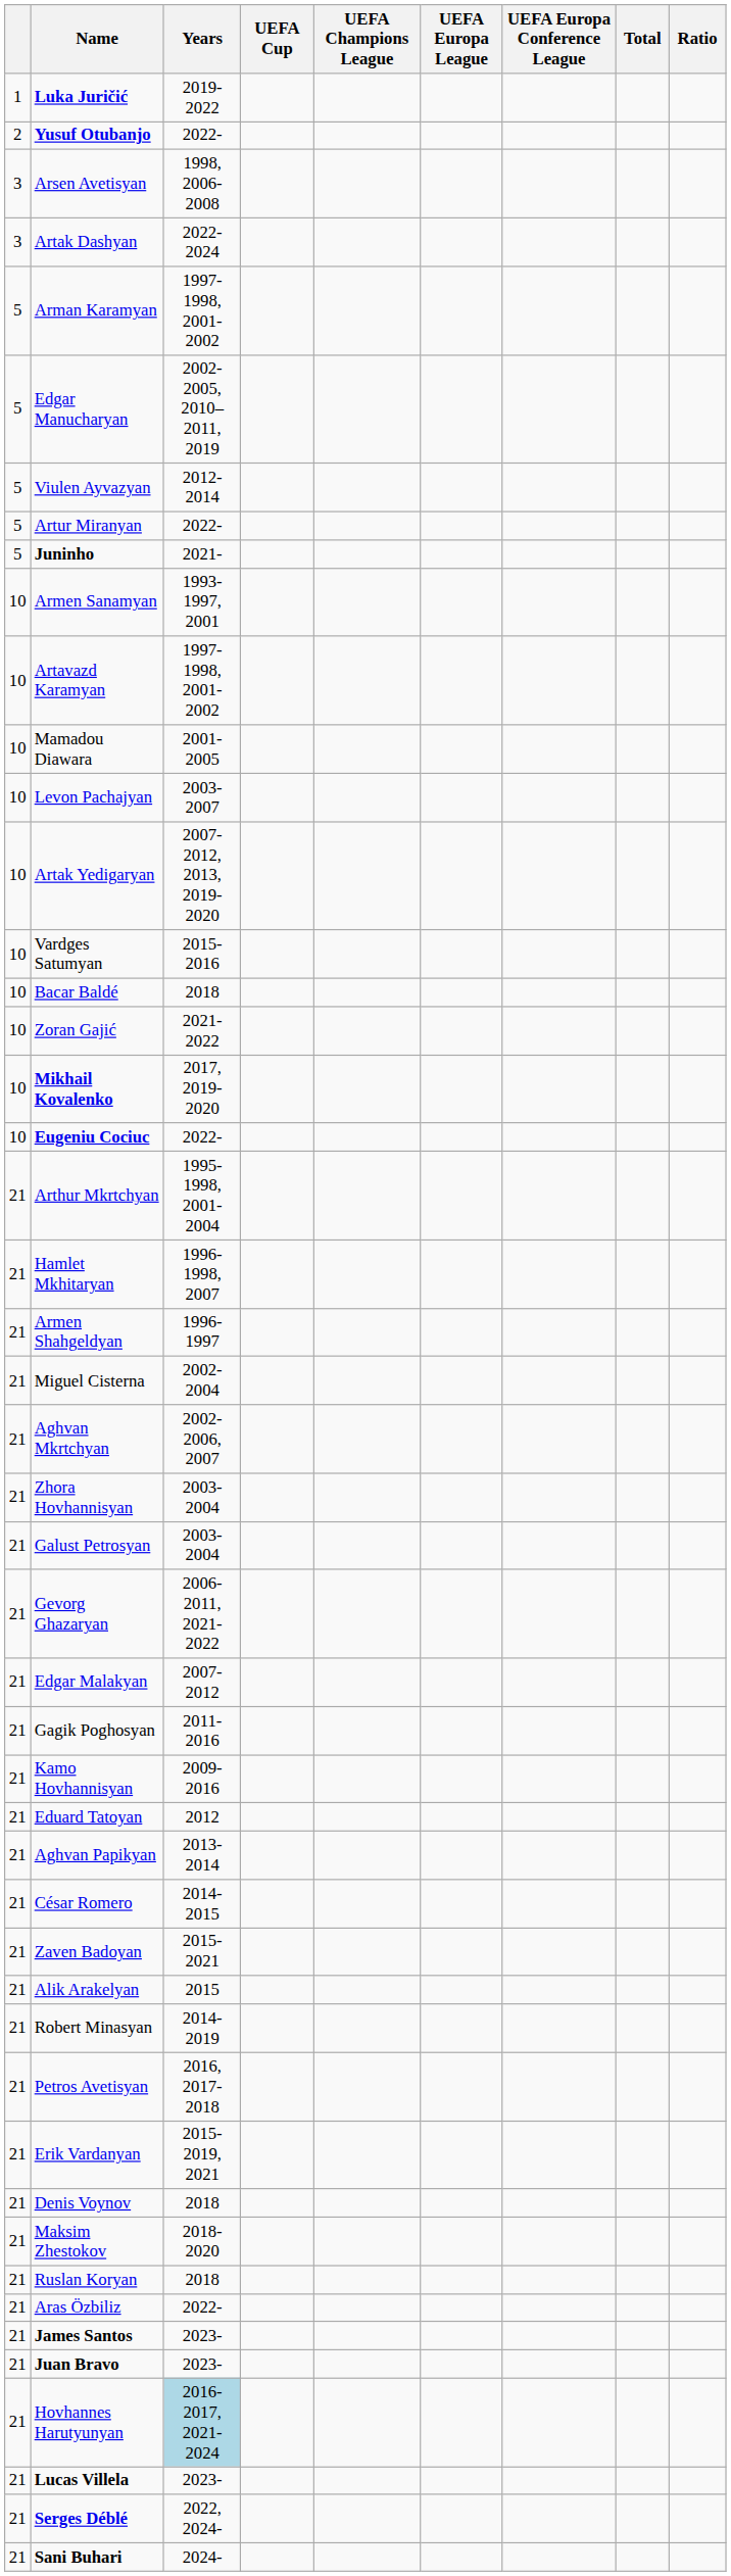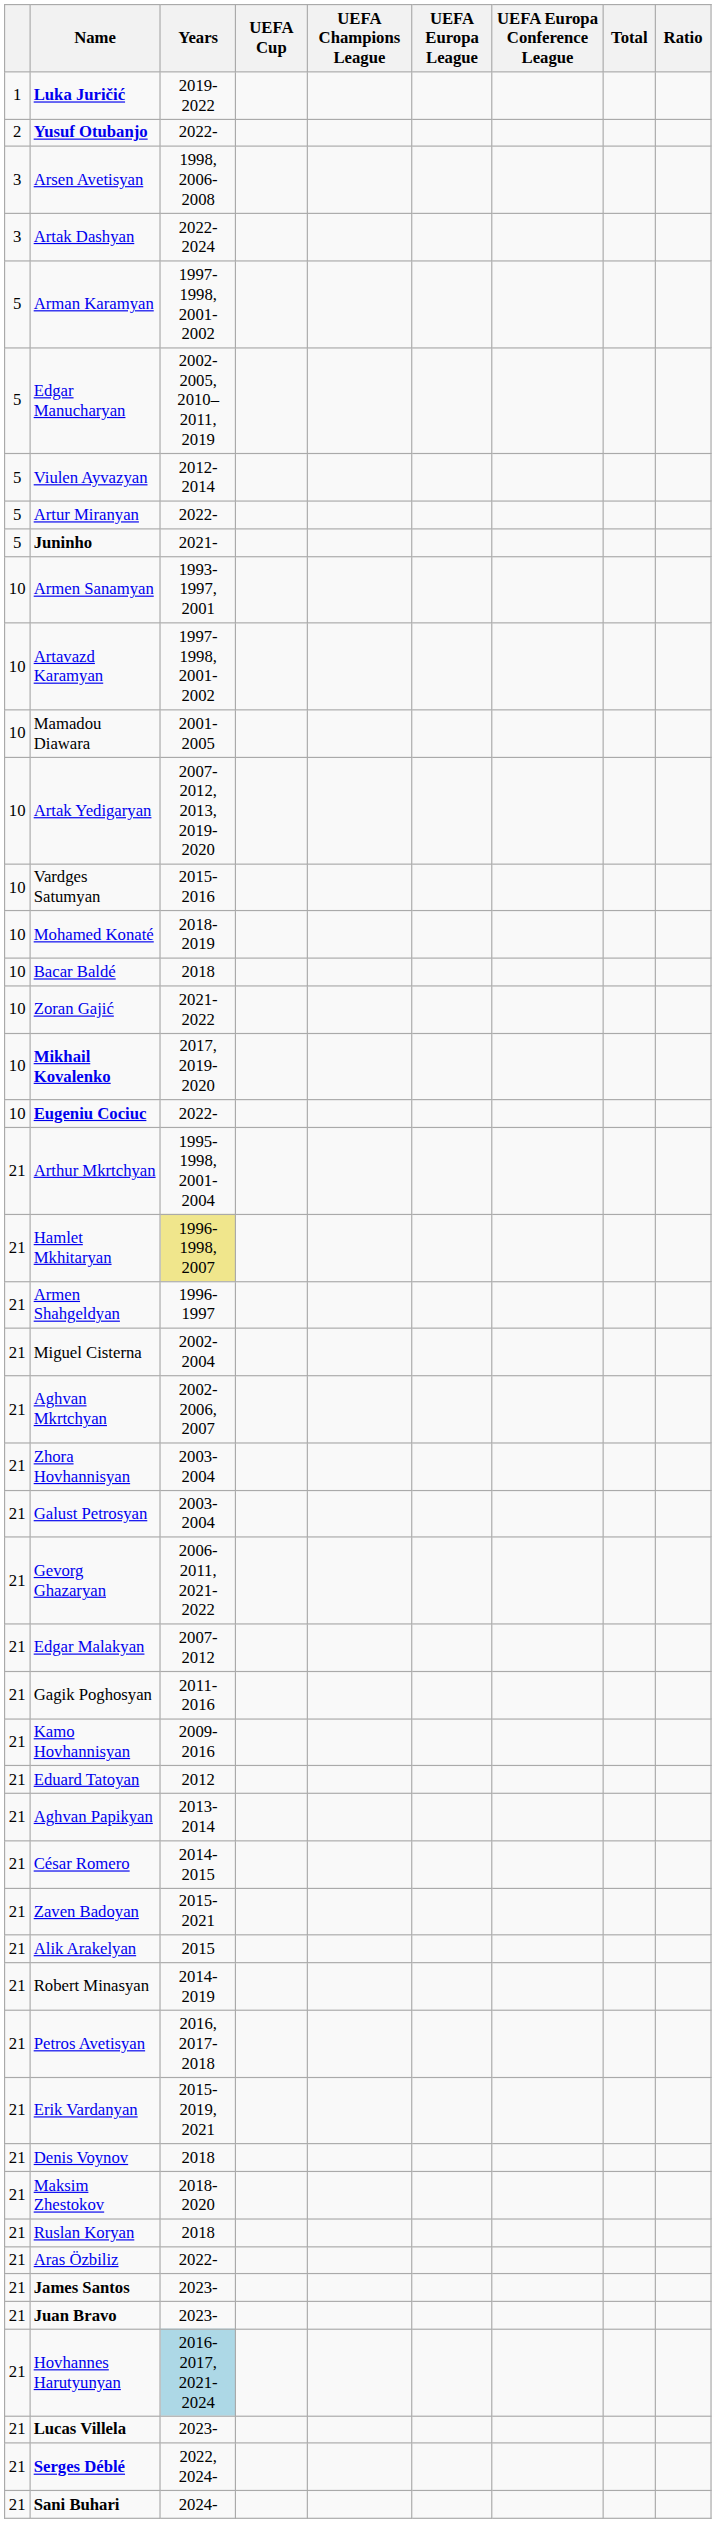 <table class="wikitable sortable"  style="text-align:center; font-size:90%; ">
 <tr>
 <th width=20px></th>
 <th width=300px>Name</th>
 <th width=250px>Years</th>
 <th width=200px>UEFA Cup</th>
 <th width=200px>UEFA Champions League</th>
 <th width=200px>UEFA Europa League</th>
 <th width=250px>UEFA Europa Conference League</th>
 <th width=100px>Total</th>
 <th width=100px>Ratio</th>
 </tr>
 <tr>
 <td>1</td>
 <td align="left"> <strong><a href='#'>Luka Juričić</a></strong></td>
 <td>2019-2022</td>
 <td></td>
 <td></td>
 <td></td>
 <td></td>
 <td></td>
 <td></td>
 </tr>
 <tr>
 <td>2</td>
 <td align="left"> <strong><a href='#'>Yusuf Otubanjo</a></strong></td>
 <td>2022-</td>
 <td></td>
 <td></td>
 <td></td>
 <td></td>
 <td></td>
 <td></td>
 </tr>
 <tr>
 <td>3</td>
 <td align="left"> <a href='#'>Arsen Avetisyan</a></td>
 <td>1998, 2006-2008</td>
 <td></td>
 <td></td>
 <td></td>
 <td></td>
 <td></td>
 <td></td>
 </tr>
 <tr>
 <td>3</td>
 <td align="left"> <a href='#'>Artak Dashyan</a></td>
 <td>2022-2024</td>
 <td></td>
 <td></td>
 <td></td>
 <td></td>
 <td></td>
 <td></td>
 </tr>
 <tr>
 <td>5</td>
 <td align="left"> <a href='#'>Arman Karamyan</a></td>
 <td>1997-1998, 2001-2002</td>
 <td></td>
 <td></td>
 <td></td>
 <td></td>
 <td></td>
 <td></td>
 </tr>
 <tr>
 <td>5</td>
 <td align="left"> <a href='#'>Edgar Manucharyan</a></td>
 <td>2002-2005, 2010–2011, 2019</td>
 <td></td>
 <td></td>
 <td></td>
 <td></td>
 <td></td>
 <td></td>
 </tr>
 <tr>
 <td>5</td>
 <td align="left"> <a href='#'>Viulen Ayvazyan</a></td>
 <td>2012-2014</td>
 <td></td>
 <td></td>
 <td></td>
 <td></td>
 <td></td>
 <td></td>
 </tr>
 <tr>
 <td>5</td>
 <td align="left"> <a href='#'>Artur Miranyan</a></td>
 <td>2022-</td>
 <td></td>
 <td></td>
 <td></td>
 <td></td>
 <td></td>
 <td></td>
 </tr>
 <tr>
 <td>5</td>
 <td align="left"> <strong>Juninho</strong></td>
 <td>2021-</td>
 <td></td>
 <td></td>
 <td></td>
 <td></td>
 <td></td>
 <td></td>
 </tr>
 <tr>
 <td>10</td>
 <td align="left"> <a href='#'>Armen Sanamyan</a></td>
 <td>1993-1997, 2001</td>
 <td></td>
 <td></td>
 <td></td>
 <td></td>
 <td></td>
 <td></td>
 </tr>
 <tr>
 <td>10</td>
 <td align="left"> <a href='#'>Artavazd Karamyan</a></td>
 <td>1997-1998, 2001-2002</td>
 <td></td>
 <td></td>
 <td></td>
 <td></td>
 <td></td>
 <td></td>
 </tr>
 <tr>
 <td>10</td>
 <td align="left"> Mamadou Diawara</td>
 <td>2001-2005</td>
 <td></td>
 <td></td>
 <td></td>
 <td></td>
 <td></td>
 <td></td>
 </tr>
 <tr>
 <td>10</td>
-<td align="left"> <a href='#'>Levon Pachajyan</a></td>
-<td>2003-2007</td>
-<td></td>
-<td></td>
-<td></td>
-<td></td>
-<td></td>
-<td></td>
-</tr>
-<tr>
-<td>10</td>
 <td align="left"> <a href='#'>Artak Yedigaryan</a></td>
 <td>2007-2012, 2013, 2019-2020</td>
 <td></td>
 <td></td>
 <td></td>
 <td></td>
 <td></td>
 <td></td>
 </tr>
 <tr>
 <td>10</td>
 <td align="left"> Vardges Satumyan</td>
 <td>2015-2016</td>
+<td></td>
+<td></td>
+<td></td>
+<td></td>
+<td></td>
+<td></td>
+</tr>
+<tr>
+<td>10</td>
+<td align="left"> <a href='#'>Mohamed Konaté</a></td>
+<td>2018-2019</td>
 <td></td>
 <td></td>
 <td></td>
 <td></td>
 <td></td>
 <td></td>
 </tr>
 <tr>
 <td>10</td>
 <td align="left"> <a href='#'>Bacar Baldé</a></td>
 <td>2018</td>
 <td></td>
 <td></td>
 <td></td>
 <td></td>
 <td></td>
 <td></td>
 </tr>
 <tr>
 <td>10</td>
 <td align="left"> <a href='#'>Zoran Gajić</a></td>
 <td>2021-2022</td>
 <td></td>
 <td></td>
 <td></td>
 <td></td>
 <td></td>
 <td></td>
 </tr>
 <tr>
 <td>10</td>
 <td align="left"> <strong><a href='#'>Mikhail Kovalenko</a></strong></td>
 <td>2017, 2019-2020</td>
 <td></td>
 <td></td>
 <td></td>
 <td></td>
 <td></td>
 <td></td>
 </tr>
 <tr>
 <td>10</td>
 <td align="left"> <strong><a href='#'>Eugeniu Cociuc</a></strong></td>
 <td>2022-</td>
 <td></td>
 <td></td>
 <td></td>
 <td></td>
 <td></td>
 <td></td>
 </tr>
 <tr>
 <td>21</td>
 <td align="left"> <a href='#'>Arthur Mkrtchyan</a></td>
 <td>1995-1998, 2001-2004</td>
 <td></td>
 <td></td>
 <td></td>
 <td></td>
 <td></td>
 <td></td>
 </tr>
 <tr>
 <td>21</td>
 <td align="left"> <a href='#'>Hamlet Mkhitaryan</a></td>
-<td>1996-1998, 2007</td>
+<td style="background: khaki;">1996-1998, 2007</td>
 <td></td>
 <td></td>
 <td></td>
 <td></td>
 <td></td>
 <td></td>
 </tr>
 <tr>
 <td>21</td>
 <td align="left"> <a href='#'>Armen Shahgeldyan</a></td>
 <td>1996-1997</td>
 <td></td>
 <td></td>
 <td></td>
 <td></td>
 <td></td>
 <td></td>
 </tr>
 <tr>
 <td>21</td>
 <td align="left"> Miguel Cisterna</td>
 <td>2002-2004</td>
 <td></td>
 <td></td>
 <td></td>
 <td></td>
 <td></td>
 <td></td>
 </tr>
 <tr>
 <td>21</td>
 <td align="left"> <a href='#'>Aghvan Mkrtchyan</a></td>
 <td>2002-2006, 2007</td>
 <td></td>
 <td></td>
 <td></td>
 <td></td>
 <td></td>
 <td></td>
 </tr>
 <tr>
 <td>21</td>
 <td align="left"> <a href='#'>Zhora Hovhannisyan</a></td>
 <td>2003-2004</td>
 <td></td>
 <td></td>
 <td></td>
 <td></td>
 <td></td>
 <td></td>
 </tr>
 <tr>
 <td>21</td>
 <td align="left"> <a href='#'>Galust Petrosyan</a></td>
 <td>2003-2004</td>
 <td></td>
 <td></td>
 <td></td>
 <td></td>
 <td></td>
 <td></td>
 </tr>
 <tr>
 <td>21</td>
 <td align="left"> <a href='#'>Gevorg Ghazaryan</a></td>
 <td>2006-2011, 2021-2022</td>
 <td></td>
 <td></td>
 <td></td>
 <td></td>
 <td></td>
 <td></td>
 </tr>
 <tr>
 <td>21</td>
 <td align="left"> <a href='#'>Edgar Malakyan</a></td>
 <td>2007-2012</td>
 <td></td>
 <td></td>
 <td></td>
 <td></td>
 <td></td>
 <td></td>
 </tr>
 <tr>
 <td>21</td>
 <td align="left"> Gagik Poghosyan</td>
 <td>2011-2016</td>
 <td></td>
 <td></td>
 <td></td>
 <td></td>
 <td></td>
 <td></td>
 </tr>
 <tr>
 <td>21</td>
 <td align="left"> <a href='#'>Kamo Hovhannisyan</a></td>
 <td>2009-2016</td>
 <td></td>
 <td></td>
 <td></td>
 <td></td>
 <td></td>
 <td></td>
 </tr>
 <tr>
 <td>21</td>
 <td align="left"> <a href='#'>Eduard Tatoyan</a></td>
 <td>2012</td>
 <td></td>
 <td></td>
 <td></td>
 <td></td>
 <td></td>
 <td></td>
 </tr>
 <tr>
 <td>21</td>
 <td align="left"> <a href='#'>Aghvan Papikyan</a></td>
 <td>2013-2014</td>
 <td></td>
 <td></td>
 <td></td>
 <td></td>
 <td></td>
 <td></td>
 </tr>
 <tr>
 <td>21</td>
 <td align="left"> <a href='#'>César Romero</a></td>
 <td>2014-2015</td>
 <td></td>
 <td></td>
 <td></td>
 <td></td>
 <td></td>
 <td></td>
 </tr>
 <tr>
 <td>21</td>
 <td align="left"> <a href='#'>Zaven Badoyan</a></td>
 <td>2015-2021</td>
 <td></td>
 <td></td>
 <td></td>
 <td></td>
 <td></td>
 <td></td>
 </tr>
 <tr>
 <td>21</td>
 <td align="left"> <a href='#'>Alik Arakelyan</a></td>
 <td>2015</td>
 <td></td>
 <td></td>
 <td></td>
 <td></td>
 <td></td>
 <td></td>
 </tr>
 <tr>
 <td>21</td>
 <td align="left"> Robert Minasyan</td>
 <td>2014-2019</td>
 <td></td>
 <td></td>
 <td></td>
 <td></td>
 <td></td>
 <td></td>
 </tr>
 <tr>
 <td>21</td>
 <td align="left"> <a href='#'>Petros Avetisyan</a></td>
 <td>2016, 2017-2018</td>
 <td></td>
 <td></td>
 <td></td>
 <td></td>
 <td></td>
 <td></td>
 </tr>
 <tr>
 <td>21</td>
 <td align="left"> <a href='#'>Erik Vardanyan</a></td>
 <td>2015-2019, 2021</td>
 <td></td>
 <td></td>
 <td></td>
 <td></td>
 <td></td>
 <td></td>
 </tr>
 <tr>
 <td>21</td>
 <td align="left"> <a href='#'>Denis Voynov</a></td>
 <td>2018</td>
 <td></td>
 <td></td>
 <td></td>
 <td></td>
 <td></td>
 <td></td>
 </tr>
 <tr>
 <td>21</td>
 <td align="left"> <a href='#'>Maksim Zhestokov</a></td>
 <td>2018-2020</td>
 <td></td>
 <td></td>
 <td></td>
 <td></td>
 <td></td>
 <td></td>
 </tr>
 <tr>
 <td>21</td>
 <td align="left"> <a href='#'>Ruslan Koryan</a></td>
 <td>2018</td>
 <td></td>
 <td></td>
 <td></td>
 <td></td>
 <td></td>
 <td></td>
 </tr>
 <tr>
 <td>21</td>
 <td align="left"> <a href='#'>Aras Özbiliz</a></td>
 <td>2022-</td>
 <td></td>
 <td></td>
 <td></td>
 <td></td>
 <td></td>
 <td></td>
 </tr>
 <tr>
 <td>21</td>
 <td align="left"> <strong>James Santos</strong></td>
 <td>2023-</td>
 <td></td>
 <td></td>
 <td></td>
 <td></td>
 <td></td>
 <td></td>
 </tr>
 <tr>
 <td>21</td>
 <td align="left"> <strong>Juan Bravo</strong></td>
 <td>2023-</td>
 <td></td>
 <td></td>
 <td></td>
 <td></td>
 <td></td>
 <td></td>
 </tr>
 <tr>
 <td>21</td>
 <td align="left"> <a href='#'>Hovhannes Harutyunyan</a></td>
 <td style="background: lightblue;">2016-2017, 2021-2024</td>
 <td></td>
 <td></td>
 <td></td>
 <td></td>
 <td></td>
 <td></td>
 </tr>
 <tr>
 <td>21</td>
 <td align="left"> <strong>Lucas Villela</strong></td>
 <td>2023-</td>
 <td></td>
 <td></td>
 <td></td>
 <td></td>
 <td></td>
 <td></td>
 </tr>
 <tr>
 <td>21</td>
 <td align="left"> <strong><a href='#'>Serges Déblé</a></strong></td>
 <td>2022, 2024-</td>
 <td></td>
 <td></td>
 <td></td>
 <td></td>
 <td></td>
 <td></td>
 </tr>
 <tr>
 <td>21</td>
 <td align="left"> <strong>Sani Buhari</strong></td>
 <td>2024-</td>
 <td></td>
 <td></td>
 <td></td>
 <td></td>
 <td></td>
 <td></td>
 </tr>
 </table>
